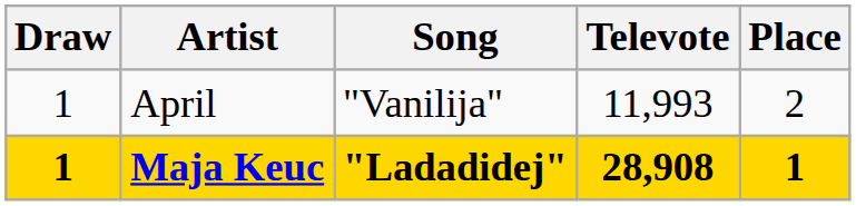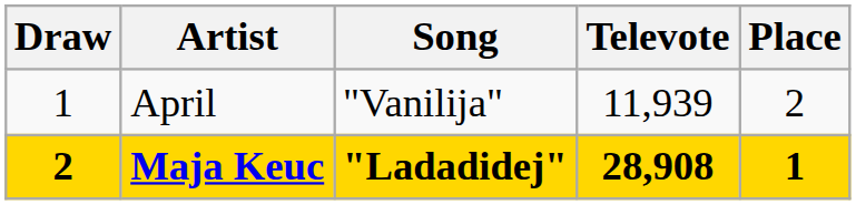 <table class="sortable wikitable" style="margin: 1em auto 1em auto; text-align:center">
 <tr>
 <th>Draw</th>
 <th>Artist</th>
 <th>Song</th>
 <th>Televote</th>
 <th>Place</th>
 </tr>
 <tr>
 <td>1</td>
 <td align="left">April</td>
 <td align="left">"Vanilija"</td>
-<td>11,993</td>
+<td>11,939</td>
 <td>2</td>
 </tr>
 <tr style="font-weight:bold; background:gold;">
-<td>1</td>
+<td>2</td>
 <td align="left"><a href='#'>Maja Keuc</a></td>
 <td align="left">"Ladadidej"</td>
 <td>28,908</td>
 <td>1</td>
 </tr>
 </table>
